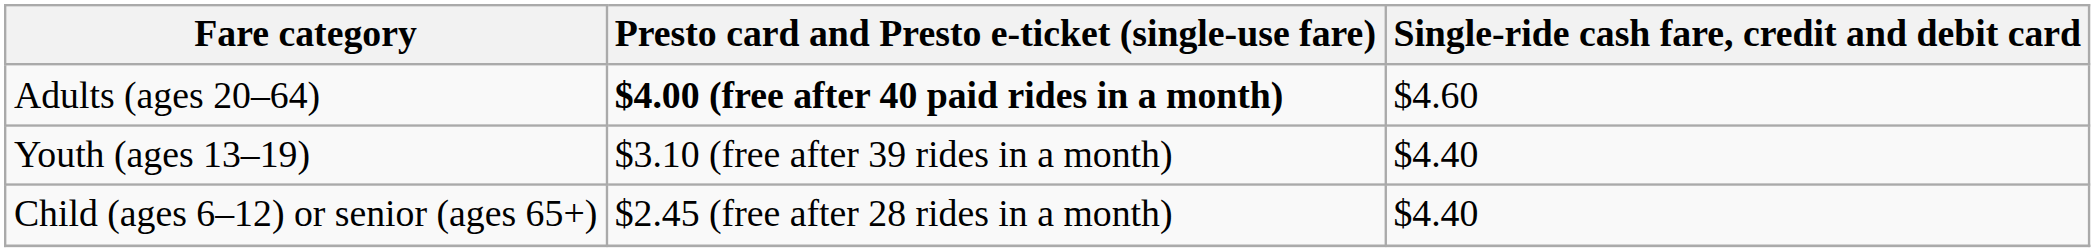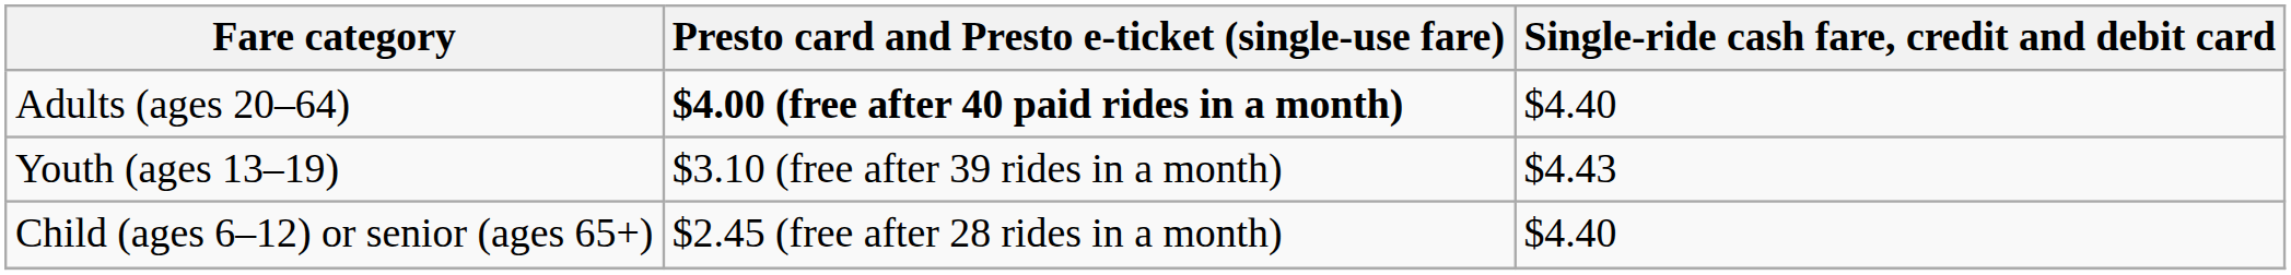 <table class="wikitable">
 <tr>
 <th>Fare category</th>
 <th>Presto card and Presto e-ticket (single-use fare)</th>
 <th>Single-ride cash fare, credit and debit card</th>
 </tr>
 <tr>
 <td>Adults (ages 20–64)</td>
 <td><strong>$4.00 (free after 40 paid rides in a month)</strong></td>
-<td>$4.60</td>
+<td>$4.40</td>
 </tr>
 <tr>
 <td>Youth (ages 13–19)</td>
 <td>$3.10 (free after 39 rides in a month)</td>
-<td>$4.40</td>
+<td>$4.43</td>
 </tr>
 <tr>
 <td>Child (ages 6–12) or senior (ages 65+)</td>
 <td>$2.45 (free after 28 rides in a month)</td>
 <td>$4.40</td>
 </tr>
 <tr>
 </tr>
 </table>
